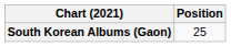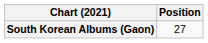 <table class="wikitable plainrowheaders" style="text-align:center">
 <tr>
 <th scope="col">Chart (2021)</th>
 <th scope="col">Position</th>
 </tr>
 <tr>
 <th scope="row">South Korean Albums (Gaon)</th>
-<td>25</td>
+<td>27</td>
 </tr>
 </table>
